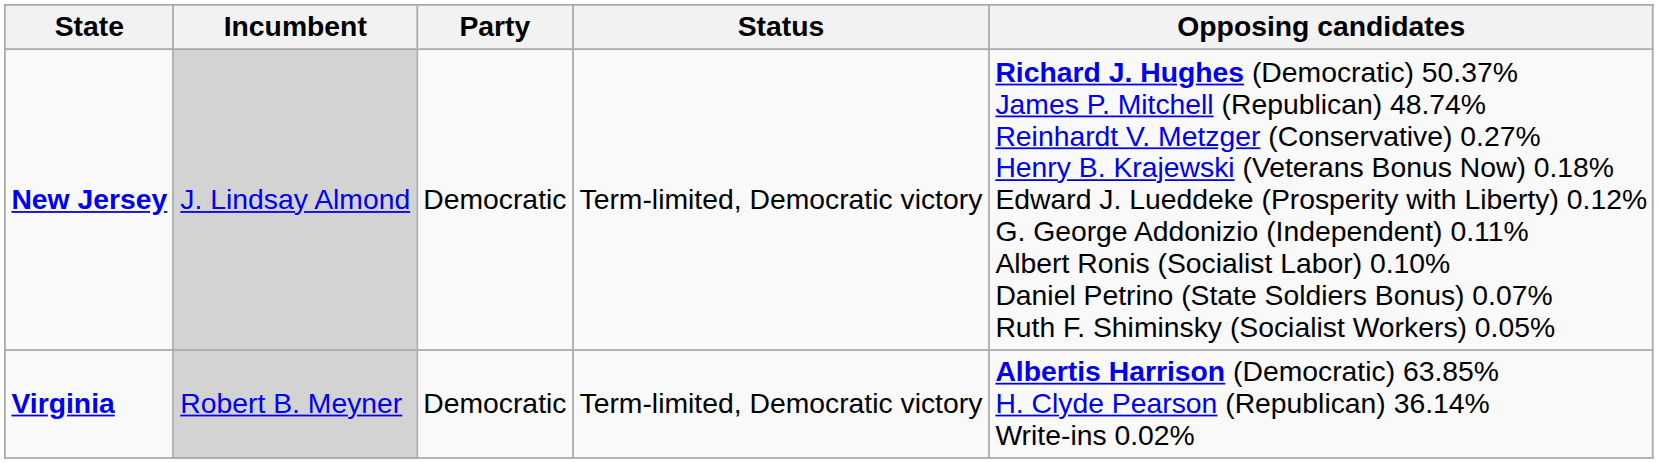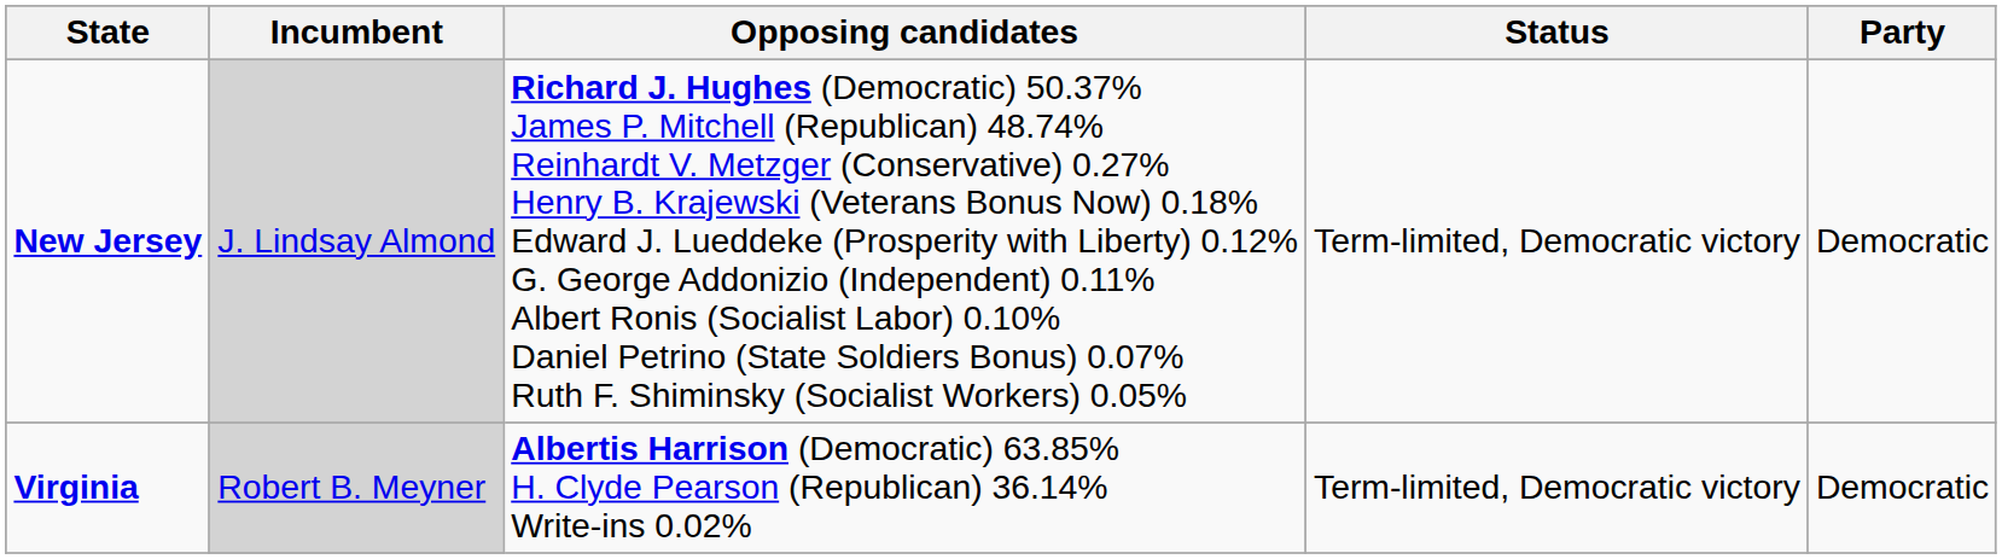 <table class="wikitable">
 <tr>
 <th>State</th>
 <th>Incumbent</th>
+<th>Opposing candidates</th>
+<th>Status</th>
 <th>Party</th>
-<th>Status</th>
-<th>Opposing candidates</th>
 </tr>
 <tr>
 <td><strong><a href='#'>New Jersey</a></strong></td>
 <td bgcolor="lightgrey"><a href='#'>J. Lindsay Almond</a></td>
+<td><strong><a href='#'>Richard J. Hughes</a></strong> (Democratic) 50.37%<br>  <a href='#'>James P. Mitchell</a> (Republican) 48.74%<br>  <a href='#'>Reinhardt V. Metzger</a> (Conservative) 0.27%<br>  <a href='#'>Henry B. Krajewski</a> (Veterans Bonus Now) 0.18%<br>  Edward J. Lueddeke (Prosperity with Liberty) 0.12%<br>  G. George Addonizio (Independent) 0.11%<br>  Albert Ronis (Socialist Labor) 0.10%<br>  Daniel Petrino (State Soldiers Bonus) 0.07%<br>  Ruth F. Shiminsky (Socialist Workers) 0.05%</td>
+<td>Term-limited, Democratic victory</td>
 <td>Democratic</td>
-<td>Term-limited, Democratic victory</td>
-<td><strong><a href='#'>Richard J. Hughes</a></strong> (Democratic) 50.37%<br>  <a href='#'>James P. Mitchell</a> (Republican) 48.74%<br>  <a href='#'>Reinhardt V. Metzger</a> (Conservative) 0.27%<br>  <a href='#'>Henry B. Krajewski</a> (Veterans Bonus Now) 0.18%<br>  Edward J. Lueddeke (Prosperity with Liberty) 0.12%<br>  G. George Addonizio (Independent) 0.11%<br>  Albert Ronis (Socialist Labor) 0.10%<br>  Daniel Petrino (State Soldiers Bonus) 0.07%<br>  Ruth F. Shiminsky (Socialist Workers) 0.05%</td>
 </tr>
 <tr>
 <td><strong><a href='#'>Virginia</a></strong></td>
 <td bgcolor="lightgrey"><a href='#'>Robert B. Meyner</a></td>
+<td><strong><a href='#'>Albertis Harrison</a></strong> (Democratic) 63.85%<br> <a href='#'>H. Clyde Pearson</a> (Republican) 36.14%<br>  Write-ins 0.02%</td>
+<td>Term-limited, Democratic victory</td>
 <td>Democratic</td>
-<td>Term-limited, Democratic victory</td>
-<td><strong><a href='#'>Albertis Harrison</a></strong> (Democratic) 63.85%<br> <a href='#'>H. Clyde Pearson</a> (Republican) 36.14%<br>  Write-ins 0.02%</td>
 </tr>
 </table>
